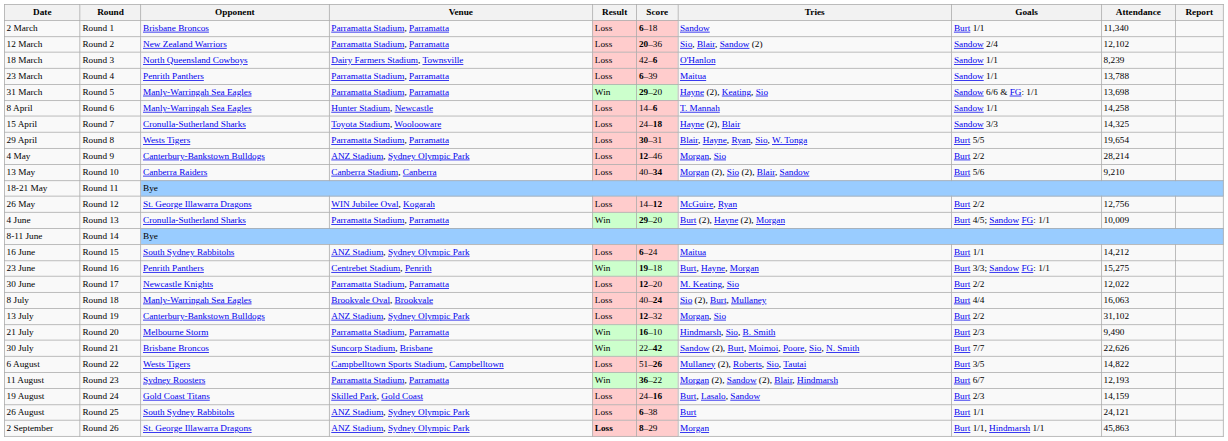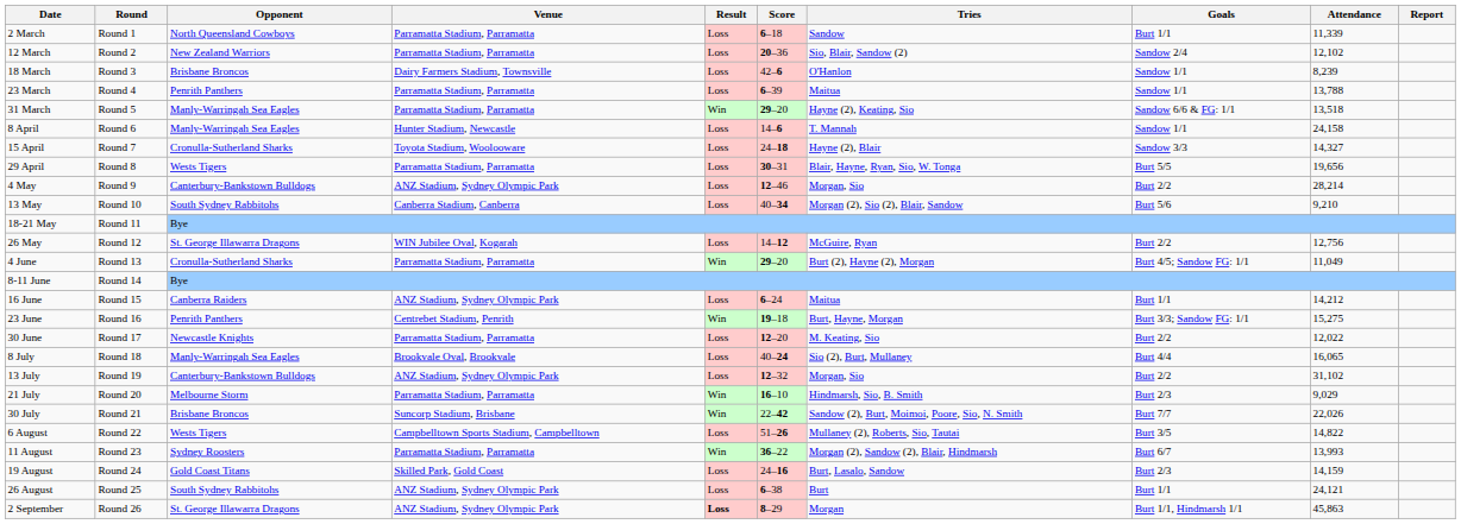 <table class="wikitable" style="font-size:75%;" width="100%">
 <tr>
 <th>Date</th>
 <th>Round</th>
 <th>Opponent</th>
 <th>Venue</th>
 <th>Result</th>
 <th>Score</th>
 <th>Tries</th>
 <th>Goals</th>
 <th>Attendance</th>
 <th>Report</th>
 </tr>
 <tr>
 <td>2 March</td>
 <td>Round 1</td>
-<td> <a href='#'>Brisbane Broncos</a></td>
+<td> <a href='#'>North Queensland Cowboys</a></td>
 <td><a href='#'>Parramatta Stadium</a>, <a href='#'>Parramatta</a></td>
 <td style="background: #ffcccc;">Loss</td>
 <td style="background: #ffcccc;"><strong>6</strong>–18</td>
 <td><a href='#'>Sandow</a></td>
 <td><a href='#'>Burt</a> 1/1</td>
-<td>11,340 </td>
+<td>11,339 </td>
 <td></td>
 </tr>
 <tr>
 <td>12 March</td>
 <td>Round 2</td>
 <td> <a href='#'>New Zealand Warriors</a></td>
 <td><a href='#'>Parramatta Stadium</a>, <a href='#'>Parramatta</a></td>
 <td style="background: #ffcccc;">Loss</td>
 <td style="background: #ffcccc;"><strong>20</strong>–36</td>
 <td><a href='#'>Sio</a>, <a href='#'>Blair</a>, <a href='#'>Sandow</a> (2)</td>
 <td><a href='#'>Sandow</a> 2/4</td>
 <td>12,102 </td>
 <td></td>
 </tr>
 <tr>
 <td>18 March</td>
 <td>Round 3</td>
-<td> <a href='#'>North Queensland Cowboys</a></td>
+<td> <a href='#'>Brisbane Broncos</a></td>
 <td><a href='#'>Dairy Farmers Stadium</a>, <a href='#'>Townsville</a></td>
 <td style="background: #ffcccc;">Loss</td>
 <td style="background: #ffcccc;">42–<strong>6</strong></td>
 <td><a href='#'>O'Hanlon</a></td>
 <td><a href='#'>Sandow</a> 1/1</td>
 <td>8,239 </td>
 <td></td>
 </tr>
 <tr>
 <td>23 March</td>
 <td>Round 4</td>
 <td> <a href='#'>Penrith Panthers</a></td>
 <td><a href='#'>Parramatta Stadium</a>, <a href='#'>Parramatta</a></td>
 <td style="background: #ffcccc;">Loss</td>
 <td style="background: #ffcccc;"><strong>6</strong>–39</td>
 <td><a href='#'>Maitua</a></td>
 <td><a href='#'>Sandow</a> 1/1</td>
 <td>13,788 </td>
 <td></td>
 </tr>
 <tr>
 <td>31 March</td>
 <td>Round 5</td>
 <td> <a href='#'>Manly-Warringah Sea Eagles</a></td>
 <td><a href='#'>Parramatta Stadium</a>, <a href='#'>Parramatta</a></td>
 <td style="background: #ccffcc;">Win</td>
 <td style="background: #ccffcc;"><strong>29</strong>–20</td>
 <td><a href='#'>Hayne</a> (2), <a href='#'>Keating</a>, <a href='#'>Sio</a></td>
 <td><a href='#'>Sandow</a> 6/6 & <a href='#'>FG</a>: 1/1</td>
-<td>13,698</td>
+<td>13,518</td>
 <td></td>
 </tr>
 <tr>
 <td>8 April</td>
 <td>Round 6</td>
 <td> <a href='#'>Manly-Warringah Sea Eagles</a></td>
 <td><a href='#'>Hunter Stadium</a>, <a href='#'>Newcastle</a></td>
 <td style="background: #ffcccc;">Loss</td>
 <td style="background: #ffcccc;">14–<strong>6</strong></td>
 <td><a href='#'>T. Mannah</a></td>
 <td><a href='#'>Sandow</a> 1/1</td>
-<td>14,258</td>
+<td>24,158</td>
 <td></td>
 </tr>
 <tr>
 <td>15 April</td>
 <td>Round 7</td>
 <td> <a href='#'>Cronulla-Sutherland Sharks</a></td>
 <td><a href='#'>Toyota Stadium</a>, <a href='#'>Woolooware</a></td>
 <td style="background: #ffcccc;">Loss</td>
 <td style="background: #ffcccc;">24–<strong>18</strong></td>
 <td><a href='#'>Hayne</a> (2), <a href='#'>Blair</a></td>
 <td><a href='#'>Sandow</a>  3/3</td>
-<td>14,325 </td>
+<td>14,327 </td>
 <td></td>
 </tr>
 <tr>
 <td>29 April</td>
 <td>Round 8</td>
 <td> <a href='#'>Wests Tigers</a></td>
 <td><a href='#'>Parramatta Stadium</a>, <a href='#'>Parramatta</a></td>
 <td style="background: #ffcccc;">Loss</td>
 <td style="background: #ffcccc;"><strong>30</strong>–31</td>
 <td><a href='#'>Blair</a>, <a href='#'>Hayne</a>, <a href='#'>Ryan</a>, <a href='#'>Sio</a>, <a href='#'>W. Tonga</a></td>
 <td><a href='#'>Burt</a> 5/5</td>
-<td>19,654 </td>
+<td>19,656 </td>
 <td></td>
 </tr>
 <tr>
 <td>4 May</td>
 <td>Round 9</td>
 <td> <a href='#'>Canterbury-Bankstown Bulldogs</a></td>
 <td><a href='#'>ANZ Stadium</a>, <a href='#'>Sydney Olympic Park</a></td>
 <td style="background: #ffcccc;">Loss</td>
 <td style="background: #ffcccc;"><strong>12</strong>–46</td>
 <td><a href='#'>Morgan</a>, <a href='#'>Sio</a></td>
 <td><a href='#'>Burt</a> 2/2</td>
 <td>28,214 </td>
 <td></td>
 </tr>
 <tr>
 <td>13 May</td>
 <td>Round 10</td>
-<td> <a href='#'>Canberra Raiders</a></td>
+<td> <a href='#'>South Sydney Rabbitohs</a></td>
 <td><a href='#'>Canberra Stadium</a>, <a href='#'>Canberra</a></td>
 <td style="background: #ffcccc;">Loss</td>
 <td style="background: #ffcccc;">40–<strong>34</strong></td>
 <td><a href='#'>Morgan</a> (2), <a href='#'>Sio</a> (2), <a href='#'>Blair</a>, <a href='#'>Sandow</a></td>
 <td><a href='#'>Burt</a> 5/6</td>
 <td>9,210 </td>
 <td></td>
 </tr>
 <tr>
 <td>18-21 May</td>
 <td>Round 11</td>
 <td colspan="8" style="background: #99ccff;">Bye</td>
 </tr>
 <tr>
 <td>26 May</td>
 <td>Round 12</td>
 <td> <a href='#'>St. George Illawarra Dragons</a></td>
 <td><a href='#'>WIN Jubilee Oval</a>, <a href='#'>Kogarah</a></td>
 <td style="background: #ffcccc;">Loss</td>
 <td style="background: #ffcccc;">14–<strong>12</strong></td>
 <td><a href='#'>McGuire</a>, <a href='#'>Ryan</a></td>
 <td><a href='#'>Burt</a> 2/2</td>
 <td>12,756 </td>
 <td></td>
 </tr>
 <tr>
 <td>4 June</td>
 <td>Round 13</td>
 <td> <a href='#'>Cronulla-Sutherland Sharks</a></td>
 <td><a href='#'>Parramatta Stadium</a>, <a href='#'>Parramatta</a></td>
 <td style="background: #ccffcc;">Win</td>
 <td style="background: #ccffcc;"><strong>29</strong>–20</td>
 <td><a href='#'>Burt</a> (2), <a href='#'>Hayne</a> (2), <a href='#'>Morgan</a></td>
 <td><a href='#'>Burt</a> 4/5; <a href='#'>Sandow</a> <a href='#'>FG</a>: 1/1</td>
-<td>10,009 </td>
+<td>11,049 </td>
 <td></td>
 </tr>
 <tr>
 <td>8-11 June</td>
 <td>Round 14</td>
 <td colspan="8" style="background: #99ccff;">Bye</td>
 </tr>
 <tr>
 <td>16 June</td>
 <td>Round 15</td>
-<td> <a href='#'>South Sydney Rabbitohs</a></td>
+<td> <a href='#'>Canberra Raiders</a></td>
 <td><a href='#'>ANZ Stadium</a>, <a href='#'>Sydney Olympic Park</a></td>
 <td style="background: #ffcccc;">Loss</td>
 <td style="background: #ffcccc;"><strong>6</strong>–24</td>
 <td><a href='#'>Maitua</a></td>
 <td><a href='#'>Burt</a> 1/1</td>
 <td>14,212 </td>
 <td></td>
 </tr>
 <tr>
 <td>23 June</td>
 <td>Round 16</td>
 <td> <a href='#'>Penrith Panthers</a></td>
 <td><a href='#'>Centrebet Stadium</a>, <a href='#'>Penrith</a></td>
 <td style="background: #ccffcc;">Win</td>
 <td style="background: #ccffcc;"><strong>19</strong>–18</td>
 <td><a href='#'>Burt</a>, <a href='#'>Hayne</a>, <a href='#'>Morgan</a></td>
 <td><a href='#'>Burt</a> 3/3; <a href='#'>Sandow</a> <a href='#'>FG</a>: 1/1</td>
 <td>15,275 </td>
 <td></td>
 </tr>
 <tr>
 <td>30 June</td>
 <td>Round 17</td>
 <td> <a href='#'>Newcastle Knights</a></td>
 <td><a href='#'>Parramatta Stadium</a>, <a href='#'>Parramatta</a></td>
 <td style="background: #ffcccc;">Loss</td>
 <td style="background: #ffcccc;"><strong>12</strong>–20</td>
 <td><a href='#'>M. Keating</a>, <a href='#'>Sio</a></td>
 <td><a href='#'>Burt</a> 2/2</td>
 <td>12,022</td>
 <td></td>
 </tr>
 <tr>
 <td>8 July</td>
 <td>Round 18</td>
 <td> <a href='#'>Manly-Warringah Sea Eagles</a></td>
 <td><a href='#'>Brookvale Oval</a>, <a href='#'>Brookvale</a></td>
 <td style="background: #ffcccc;">Loss</td>
 <td style="background: #ffcccc;">40–<strong>24</strong></td>
 <td><a href='#'>Sio</a> (2), <a href='#'>Burt</a>, <a href='#'>Mullaney</a></td>
 <td><a href='#'>Burt</a> 4/4</td>
-<td>16,063</td>
+<td>16,065</td>
 <td></td>
 </tr>
 <tr>
 <td>13 July</td>
 <td>Round 19</td>
 <td> <a href='#'>Canterbury-Bankstown Bulldogs</a></td>
 <td><a href='#'>ANZ Stadium</a>, <a href='#'>Sydney Olympic Park</a></td>
 <td style="background: #ffcccc;">Loss</td>
 <td style="background: #ffcccc;"><strong>12</strong>–32</td>
 <td><a href='#'>Morgan</a>, <a href='#'>Sio</a></td>
 <td><a href='#'>Burt</a> 2/2</td>
 <td>31,102</td>
 <td></td>
 </tr>
 <tr>
 <td>21 July</td>
 <td>Round 20</td>
 <td> <a href='#'>Melbourne Storm</a></td>
 <td><a href='#'>Parramatta Stadium</a>, <a href='#'>Parramatta</a></td>
 <td style="background: #ccffcc;">Win</td>
 <td style="background: #ccffcc;"><strong>16</strong>–10</td>
 <td><a href='#'>Hindmarsh</a>, <a href='#'>Sio</a>, <a href='#'>B. Smith</a></td>
 <td><a href='#'>Burt</a> 2/3</td>
-<td>9,490</td>
+<td>9,029</td>
 <td></td>
 </tr>
 <tr>
 <td>30 July</td>
 <td>Round 21</td>
 <td> <a href='#'>Brisbane Broncos</a></td>
 <td><a href='#'>Suncorp Stadium</a>, <a href='#'>Brisbane</a></td>
 <td style="background: #ccffcc;">Win</td>
 <td style="background: #ccffcc;">22–<strong>42</strong></td>
 <td><a href='#'>Sandow</a> (2), <a href='#'>Burt</a>, <a href='#'>Moimoi</a>, <a href='#'>Poore</a>, <a href='#'>Sio</a>, <a href='#'>N. Smith</a></td>
 <td><a href='#'>Burt</a> 7/7</td>
-<td>22,626</td>
+<td>22,026</td>
 <td></td>
 </tr>
 <tr>
 <td>6 August</td>
 <td>Round 22</td>
 <td> <a href='#'>Wests Tigers</a></td>
 <td><a href='#'>Campbelltown Sports Stadium</a>, <a href='#'>Campbelltown</a></td>
 <td style="background: #ffcccc;">Loss</td>
 <td style="background: #ffcccc;">51–<strong>26</strong></td>
 <td><a href='#'>Mullaney</a> (2), <a href='#'>Roberts</a>, <a href='#'>Sio</a>, <a href='#'>Tautai</a></td>
 <td><a href='#'>Burt</a> 3/5</td>
 <td>14,822</td>
 <td></td>
 </tr>
 <tr>
 <td>11 August</td>
 <td>Round 23</td>
 <td> <a href='#'>Sydney Roosters</a></td>
 <td><a href='#'>Parramatta Stadium</a>, <a href='#'>Parramatta</a></td>
 <td style="background: #ccffcc;">Win</td>
 <td style="background: #ccffcc;"><strong>36</strong>–22</td>
 <td><a href='#'>Morgan</a> (2), <a href='#'>Sandow</a> (2), <a href='#'>Blair</a>, <a href='#'>Hindmarsh</a></td>
 <td><a href='#'>Burt</a> 6/7</td>
-<td>12,193</td>
+<td>13,993</td>
 <td></td>
 </tr>
 <tr>
 <td>19 August</td>
 <td>Round 24</td>
 <td> <a href='#'>Gold Coast Titans</a></td>
 <td><a href='#'>Skilled Park</a>, <a href='#'>Gold Coast</a></td>
 <td style="background: #ffcccc;">Loss</td>
 <td style="background: #ffcccc;">24–<strong>16</strong></td>
 <td><a href='#'>Burt</a>, <a href='#'>Lasalo</a>, <a href='#'>Sandow</a></td>
 <td><a href='#'>Burt</a> 2/3</td>
 <td>14,159</td>
 <td></td>
 </tr>
 <tr>
 <td>26 August</td>
 <td>Round 25</td>
 <td> <a href='#'>South Sydney Rabbitohs</a></td>
 <td><a href='#'>ANZ Stadium</a>, <a href='#'>Sydney Olympic Park</a></td>
 <td style="background: #ffcccc;">Loss</td>
 <td style="background: #ffcccc;"><strong>6</strong>–38</td>
 <td><a href='#'>Burt</a></td>
 <td><a href='#'>Burt</a> 1/1</td>
 <td>24,121</td>
 <td></td>
 </tr>
 <tr>
 <td>2 September</td>
 <td>Round 26</td>
 <td> <a href='#'>St. George Illawarra Dragons</a></td>
 <td><a href='#'>ANZ Stadium</a>, <a href='#'>Sydney Olympic Park</a></td>
 <td style="background: #ffcccc;"><strong>Loss</strong></td>
 <td style="background: #ffcccc;"><strong>8</strong>–29</td>
 <td><a href='#'>Morgan</a></td>
 <td><a href='#'>Burt</a> 1/1, <a href='#'>Hindmarsh</a> 1/1</td>
 <td>45,863</td>
 <td></td>
 </tr>
 </table>
